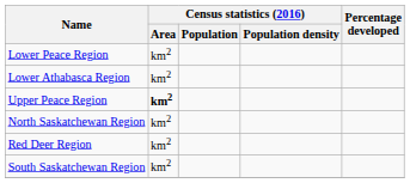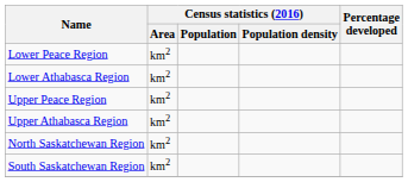 <table class="wikitable sortable">
 <tr>
 <th rowspan="2">Name</th>
 <th colspan="3">Census statistics (<a href='#'>2016</a>)</th>
 <th rowspan="2">Percentage<br>developed</th>
 </tr>
 <tr>
 <th>Area</th>
 <th>Population</th>
 <th>Population density</th>
 </tr>
 <tr>
 <td><a href='#'>Lower Peace Region</a></td>
 <td> km<sup>2</sup></td>
 <td></td>
 <td></td>
 <td></td>
 </tr>
 <tr>
 <td><a href='#'>Lower Athabasca Region</a></td>
 <td> km<sup>2</sup></td>
 <td></td>
 <td></td>
 <td></td>
 </tr>
 <tr>
 <td><a href='#'>Upper Peace Region</a></td>
-<td><strong> km<sup>2</sup></strong></td>
+<td> km<sup>2</sup></td>
+<td></td>
+<td></td>
+<td></td>
+</tr>
+<tr>
+<td><a href='#'>Upper Athabasca Region</a></td>
+<td> km<sup>2</sup></td>
 <td></td>
 <td></td>
 <td></td>
 </tr>
 <tr>
 <td><a href='#'>North Saskatchewan Region</a></td>
-<td> km<sup>2</sup></td>
-<td></td>
-<td></td>
-<td></td>
-</tr>
-<tr>
-<td><a href='#'>Red Deer Region</a></td>
 <td> km<sup>2</sup></td>
 <td></td>
 <td></td>
 <td></td>
 </tr>
 <tr>
 <td><a href='#'>South Saskatchewan Region</a></td>
 <td> km<sup>2</sup></td>
 <td></td>
 <td></td>
 <td></td>
 </tr>
 <tr>
 </tr>
 </table>
